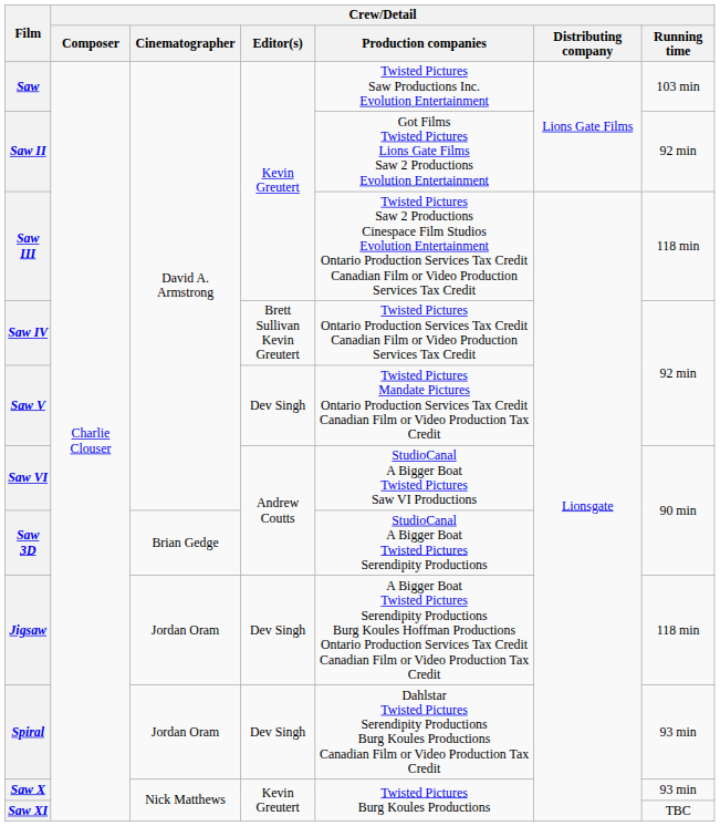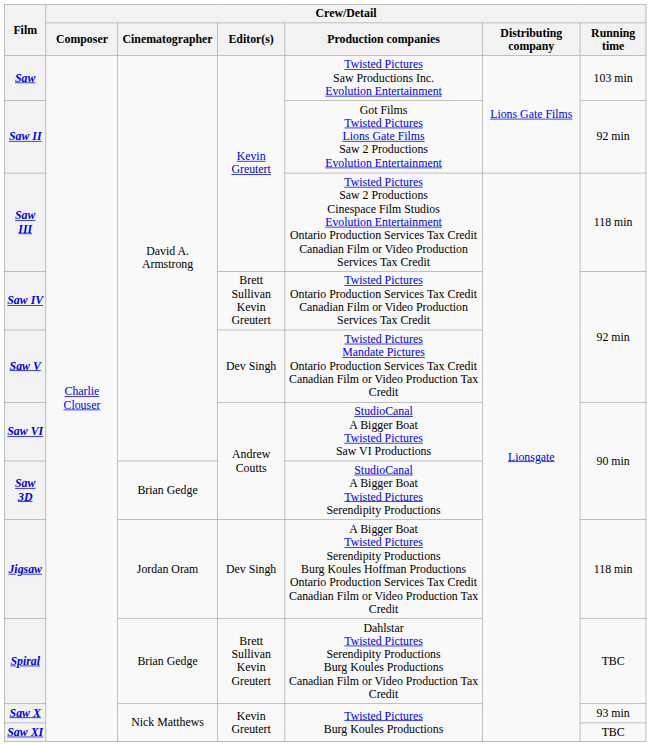 <table class="wikitable sortable" style="text-align:center;">
 <tr>
 <th rowspan="2">Film</th>
 <th colspan="7">Crew/Detail</th>
 </tr>
 <tr>
 <th>Composer</th>
 <th>Cinematographer</th>
 <th>Editor(s)</th>
 <th>Production companies</th>
 <th>Distributing company</th>
 <th>Running time</th>
 </tr>
 <tr>
 <th scope="row"><em><a href='#'>Saw</a></em></th>
 <td rowspan="11"><a href='#'>Charlie Clouser</a></td>
 <td rowspan="6">David A. Armstrong</td>
 <td rowspan="3"><a href='#'>Kevin Greutert</a></td>
 <td><a href='#'>Twisted Pictures</a><br>Saw Productions Inc.<br><a href='#'>Evolution Entertainment</a></td>
 <td rowspan="2"><a href='#'>Lions Gate Films</a></td>
 <td>103 min</td>
 </tr>
 <tr>
 <th scope="row"><em><a href='#'>Saw II</a></em></th>
 <td>Got Films<br><a href='#'>Twisted Pictures</a><br><a href='#'>Lions Gate Films</a><br>Saw 2 Productions<br><a href='#'>Evolution Entertainment</a></td>
 <td>92 min</td>
 </tr>
 <tr>
 <th scope="row"><em><a href='#'>Saw III</a></em></th>
 <td><a href='#'>Twisted Pictures</a><br>Saw 2 Productions<br>Cinespace Film Studios<br><a href='#'>Evolution Entertainment</a><br>Ontario Production Services Tax Credit<br>Canadian Film or Video Production Services Tax Credit</td>
 <td rowspan="9"><a href='#'>Lionsgate</a></td>
 <td>118 min</td>
 </tr>
 <tr>
 <th scope="row"><em><a href='#'>Saw IV</a></em></th>
 <td>Brett Sullivan<br>Kevin Greutert</td>
 <td><a href='#'>Twisted Pictures</a><br>Ontario Production Services Tax Credit<br>Canadian Film or Video Production Services Tax Credit</td>
 <td rowspan="2">92 min</td>
 </tr>
 <tr>
 <th scope="row"><em><a href='#'>Saw V</a></em></th>
 <td>Dev Singh</td>
 <td><a href='#'>Twisted Pictures</a><br><a href='#'>Mandate Pictures</a><br>Ontario Production Services Tax Credit<br>Canadian Film or Video Production Tax Credit</td>
 </tr>
 <tr>
 <th scope="row"><em><a href='#'>Saw VI</a></em></th>
 <td rowspan="2">Andrew Coutts</td>
 <td><a href='#'>StudioCanal</a><br>A Bigger Boat<br><a href='#'>Twisted Pictures</a><br>Saw VI Productions</td>
 <td rowspan="2">90 min</td>
 </tr>
 <tr>
 <th scope="row"><em><a href='#'>Saw 3D</a></em></th>
 <td>Brian Gedge</td>
 <td><a href='#'>StudioCanal</a><br>A Bigger Boat<br><a href='#'>Twisted Pictures</a><br>Serendipity Productions</td>
 </tr>
 <tr>
 <th scope="row"><em><a href='#'>Jigsaw</a></em></th>
 <td>Jordan Oram</td>
 <td>Dev Singh</td>
 <td>A Bigger Boat<br><a href='#'>Twisted Pictures</a><br>Serendipity Productions<br>Burg Koules Hoffman Productions<br>Ontario Production Services Tax Credit<br>Canadian Film or Video Production Tax Credit</td>
 <td>118 min</td>
 </tr>
 <tr>
 <th scope="row"><em><a href='#'>Spiral</a></em></th>
-<td>Jordan Oram</td>
-<td>Dev Singh</td>
+<td>Brian Gedge</td>
+<td>Brett Sullivan<br>Kevin Greutert</td>
 <td>Dahlstar<br><a href='#'>Twisted Pictures</a><br>Serendipity Productions<br>Burg Koules Productions<br>Canadian Film or Video Production Tax Credit</td>
-<td>93 min</td>
+<td>TBC</td>
 </tr>
 <tr>
 <th scope="row"><em><a href='#'>Saw X</a></em></th>
 <td rowspan="2">Nick Matthews</td>
 <td rowspan="2">Kevin Greutert</td>
 <td rowspan="2"><a href='#'>Twisted Pictures</a><br>Burg Koules Productions</td>
 <td>93 min</td>
 </tr>
 <tr>
 <th scope="row"><em><a href='#'>Saw XI</a></em></th>
 <td>TBC</td>
 </tr>
 </table>
